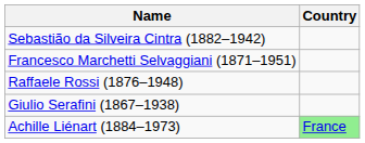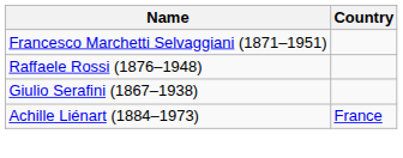 <table class="wikitable sortable">
 <tr>
 <th>Name</th>
 <th>Country</th>
-</tr>
-<tr>
-<td><a href='#'>Sebastião da Silveira Cintra</a> (1882–1942)</td>
-<td></td>
 </tr>
 <tr>
 <td><a href='#'>Francesco Marchetti Selvaggiani</a> (1871–1951)</td>
 <td></td>
 </tr>
 <tr>
 <td><a href='#'>Raffaele Rossi</a> (1876–1948)</td>
 <td></td>
 </tr>
 <tr>
 <td><a href='#'>Giulio Serafini</a> (1867–1938)</td>
 <td></td>
 </tr>
 <tr>
 <td><a href='#'>Achille Liénart</a> (1884–1973)</td>
-<td style="background: lightgreen;"> <a href='#'>France</a></td>
+<td> <a href='#'>France</a></td>
 </tr>
 </table>
